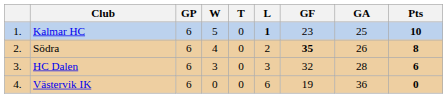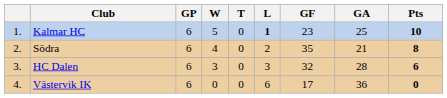 <table class="wikitable">
 <tr>
 <th width="30"></th>
 <th width="200">Club</th>
 <th width="30">GP</th>
 <th width="30">W</th>
 <th width="30">T</th>
 <th width="30">L</th>
 <th width="70">GF</th>
 <th width="70">GA</th>
 <th width="70">Pts</th>
 </tr>
 <tr bgcolor="#BCD2EE" align="center">
 <td>1.</td>
 <td align="left"><a href='#'>Kalmar HC</a></td>
 <td>6</td>
 <td>5</td>
 <td>0</td>
 <td><strong>1</strong></td>
 <td>23</td>
 <td>25</td>
 <td><strong>10</strong></td>
 </tr>
 <tr bgcolor="#EECFA1" align="center">
 <td>2.</td>
 <td align="left">Södra</td>
 <td>6</td>
 <td>4</td>
 <td>0</td>
 <td>2</td>
-<td><strong>35</strong></td>
-<td>26</td>
+<td>35</td>
+<td>21</td>
 <td><strong>8</strong></td>
 </tr>
 <tr bgcolor="#EECFA1" align="center">
 <td>3.</td>
 <td align="left"><a href='#'>HC Dalen</a></td>
 <td>6</td>
 <td>3</td>
 <td>0</td>
 <td>3</td>
 <td>32</td>
 <td>28</td>
 <td><strong>6</strong></td>
 </tr>
 <tr bgcolor="#EECFA1" align="center">
 <td>4.</td>
 <td align="left"><a href='#'>Västervik IK</a></td>
 <td>6</td>
 <td>0</td>
 <td>0</td>
 <td>6</td>
-<td>19</td>
+<td>17</td>
 <td>36</td>
 <td><strong>0</strong></td>
 </tr>
 </table>
